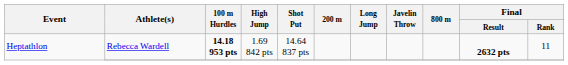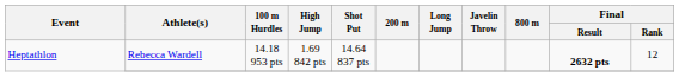 <table class=wikitable style="font-size:90%">
 <tr>
 <th rowspan="2" width=150>Event</th>
 <th rowspan="2" width=150>Athlete(s)</th>
 <th rowspan="2" width=50><small>100 m<br>Hurdles</small></th>
 <th rowspan="2" width=50><small>High<br>Jump</small></th>
 <th rowspan="2" width=50><small>Shot<br>Put</small></th>
 <th rowspan="2" width=50><small>200 m</small></th>
 <th rowspan="2" width=50><small>Long<br>Jump</small></th>
 <th rowspan="2" width=50><small>Javelin<br>Throw</small></th>
 <th rowspan="2" width=50><small>800 m</small></th>
 <th colspan="2" width=150>Final</th>
 </tr>
 <tr>
 <th style="line-height:1em" width=100><small>Result</small></th>
 <th style="line-height:1em" width=50><small>Rank</small></th>
 </tr>
 <tr>
 <td rowspan=3><a href='#'>Heptathlon</a></td>
 <td><a href='#'>Rebecca Wardell</a></td>
-<td align="center"><strong>14.18<br>953 pts</strong></td>
+<td align="center">14.18<br>953 pts</td>
 <td align="center">1.69<br>842 pts</td>
 <td align="center">14.64<br>837 pts</td>
 <td align="center"></td>
 <td align="center"></td>
 <td align="center"></td>
 <td align="center"></td>
 <td align="center"><strong><br>2632 pts</strong></td>
-<td align="center">11</td>
+<td align="center">12</td>
 </tr>
 <tr>
 </tr>
 </table>
